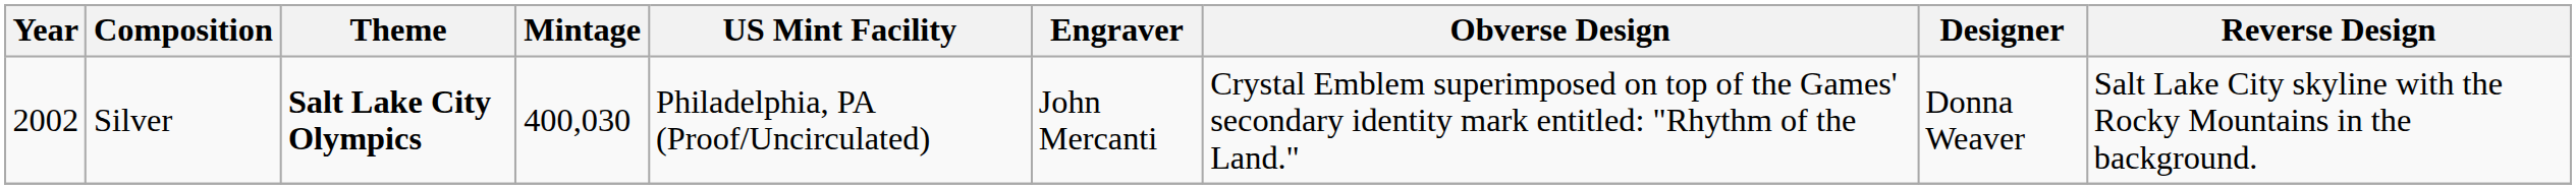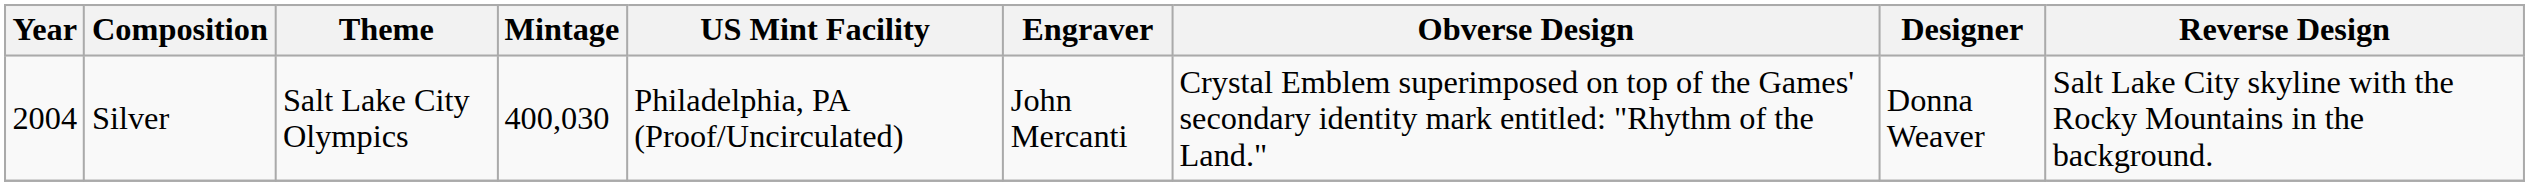 <table class="wikitable">
 <tr>
 <th>Year</th>
 <th>Composition</th>
 <th>Theme</th>
 <th>Mintage</th>
 <th>US Mint Facility</th>
 <th>Engraver</th>
 <th>Obverse Design</th>
 <th>Designer</th>
 <th>Reverse Design</th>
 </tr>
 <tr>
-<td>2002</td>
+<td>2004</td>
 <td>Silver</td>
-<td><strong>Salt Lake City Olympics</strong></td>
+<td>Salt Lake City Olympics</td>
 <td>400,030</td>
 <td>Philadelphia, PA (Proof/Uncirculated)</td>
 <td>John Mercanti</td>
 <td>Crystal Emblem superimposed on top of the Games' secondary identity mark entitled: "Rhythm of the Land."</td>
 <td>Donna Weaver</td>
 <td>Salt Lake City skyline with the Rocky Mountains in the background.</td>
 </tr>
 <tr>
 </tr>
 </table>
